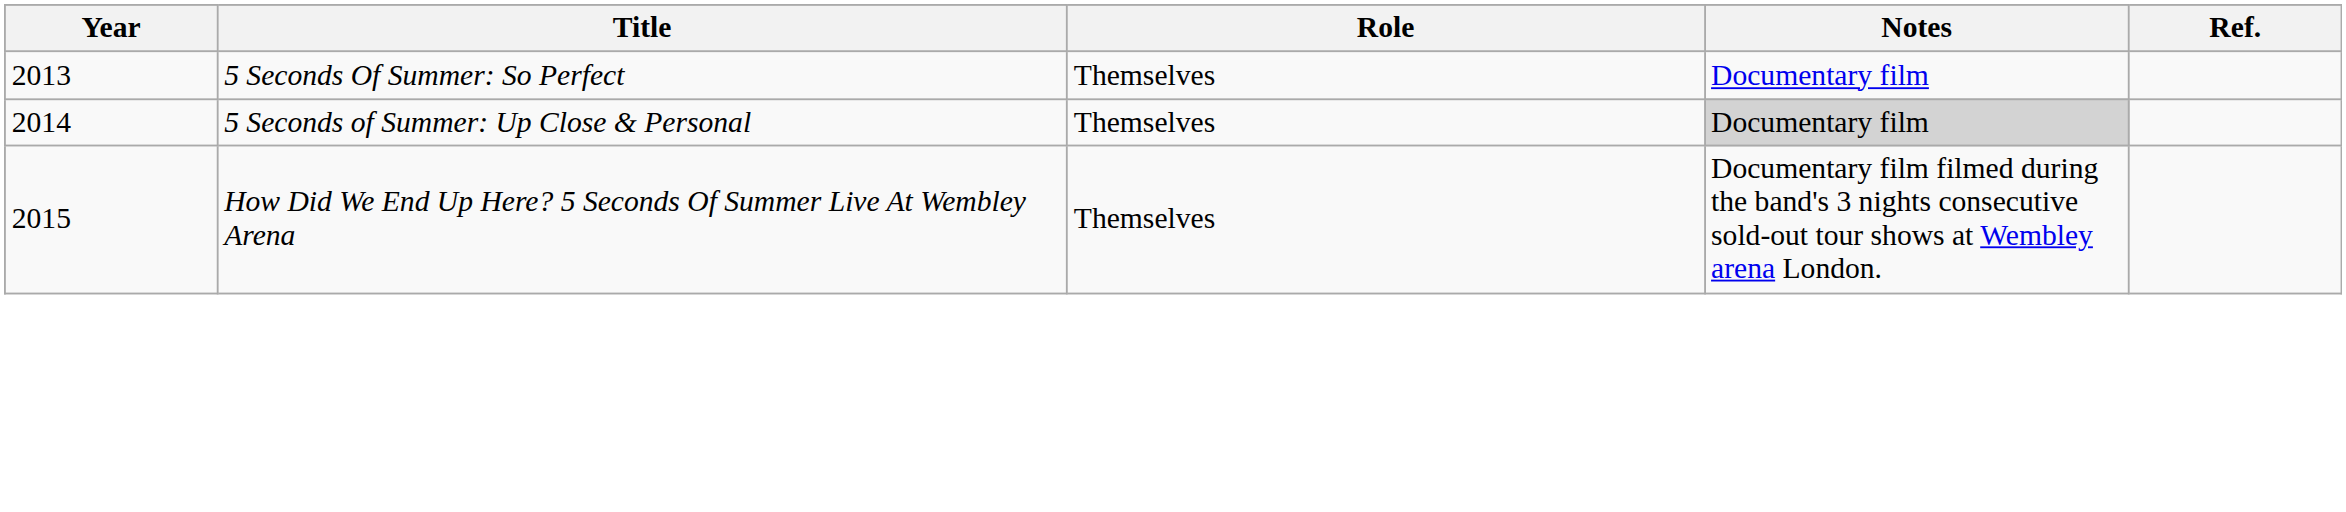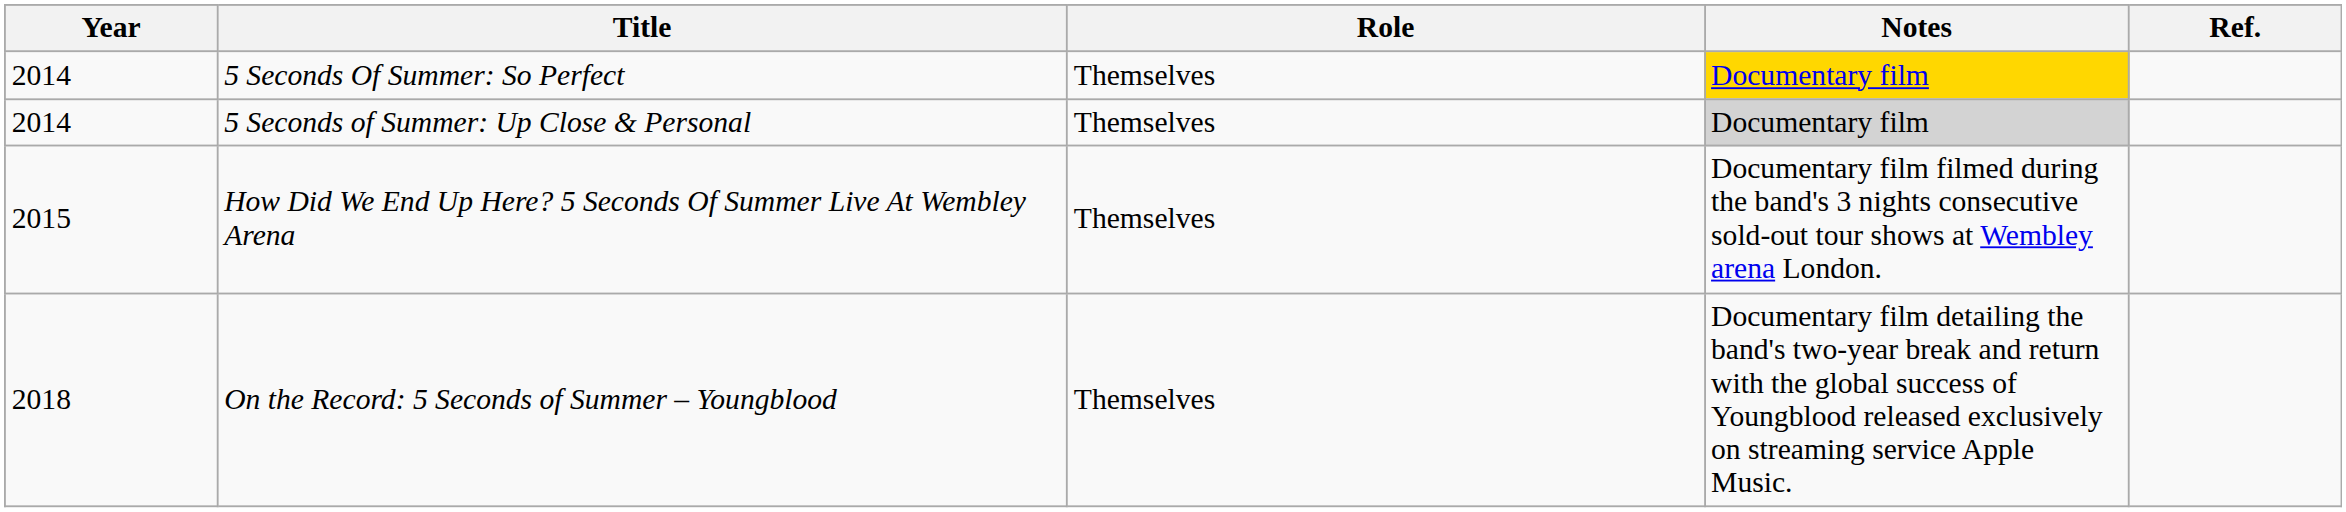 <table class="wikitable" style="width:100%;">
 <tr>
 <th width=5%>Year</th>
 <th style="width:20%;">Title</th>
 <th style="width:15%;">Role</th>
 <th style="width:10%;">Notes</th>
 <th style="width:5%;">Ref.</th>
 </tr>
 <tr>
-<td>2013</td>
+<td>2014</td>
 <td><em>5 Seconds Of Summer: So Perfect</em></td>
 <td>Themselves</td>
-<td><a href='#'>Documentary film</a><br></td>
+<td style="background: gold;"><a href='#'>Documentary film</a><br></td>
 <td></td>
 </tr>
 <tr>
 <td>2014</td>
 <td><em>5 Seconds of Summer: Up Close & Personal</em></td>
 <td>Themselves</td>
 <td style="background: lightgrey;">Documentary film<br></td>
 <td></td>
 </tr>
 <tr>
 <td>2015</td>
 <td><em>How Did We End Up Here? 5 Seconds Of Summer Live At Wembley Arena</em></td>
 <td>Themselves</td>
 <td>Documentary film filmed during the band's 3 nights consecutive sold-out tour shows at <a href='#'>Wembley arena</a> London.</td>
 <td></td>
 </tr>
+<tr>
+<td>2018</td>
+<td><em>On the Record: 5 Seconds of Summer – Youngblood</em></td>
+<td>Themselves</td>
+<td>Documentary film detailing the band's two-year break and return with the global success of Youngblood released exclusively on streaming service Apple Music.</td>
+<td><br></td>
+</tr>
 </table>
